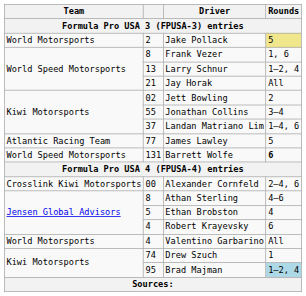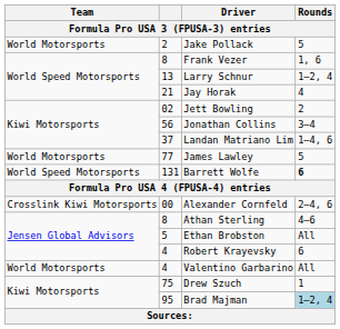 <table class="wikitable" style="font-size:85%;">
 <tr>
 <th>Team</th>
 <th></th>
 <th>Driver</th>
 <th>Rounds</th>
 </tr>
 <tr>
 <th colspan="4">Formula Pro USA 3 (FPUSA-3) entries</th>
 </tr>
 <tr>
 <td>World Motorsports</td>
 <td>2</td>
 <td> Jake Pollack</td>
-<td style="background: khaki;">5</td>
+<td>5</td>
 </tr>
 <tr>
 <td rowspan="3">World Speed Motorsports</td>
 <td>8</td>
 <td> Frank Vezer</td>
 <td>1, 6</td>
 </tr>
 <tr>
 <td>13</td>
 <td> Larry Schnur</td>
 <td>1–2, 4</td>
 </tr>
 <tr>
 <td>21</td>
 <td> Jay Horak</td>
-<td>All</td>
+<td>4</td>
 </tr>
 <tr>
 <td rowspan="3">Kiwi Motorsports</td>
 <td>02</td>
 <td> Jett Bowling</td>
 <td>2</td>
 </tr>
 <tr>
-<td>55</td>
+<td>56</td>
 <td> Jonathan Collins</td>
 <td>3–4</td>
 </tr>
 <tr>
 <td>37</td>
 <td> Landan Matriano Lim</td>
 <td>1–4, 6</td>
 </tr>
 <tr>
-<td>Atlantic Racing Team</td>
+<td>World Motorsports</td>
 <td>77</td>
 <td> James Lawley</td>
 <td>5</td>
 </tr>
 <tr>
 <td>World Speed Motorsports</td>
 <td>131</td>
 <td> Barrett Wolfe</td>
 <td><strong>6</strong></td>
 </tr>
 <tr>
 <th colspan="4">Formula Pro USA 4 (FPUSA-4) entries</th>
 </tr>
 <tr>
 <td>Crosslink Kiwi Motorsports</td>
 <td>00</td>
 <td> Alexander Cornfeld</td>
 <td>2–4, 6</td>
 </tr>
 <tr>
 <td rowspan="3"><a href='#'>Jensen Global Advisors</a></td>
 <td>8</td>
 <td> Athan Sterling</td>
 <td>4–6</td>
 </tr>
 <tr>
 <td>5</td>
 <td> Ethan Brobston</td>
-<td>4</td>
+<td>All</td>
 </tr>
 <tr>
 <td>4</td>
 <td> Robert Krayevsky</td>
 <td>6</td>
 </tr>
 <tr>
 <td>World Motorsports</td>
 <td>4</td>
 <td> Valentino Garbarino</td>
 <td>All</td>
 </tr>
 <tr>
 <td rowspan="2">Kiwi Motorsports</td>
-<td>74</td>
+<td>75</td>
 <td> Drew Szuch</td>
 <td>1</td>
 </tr>
 <tr>
 <td>95</td>
 <td> Brad Majman</td>
 <td style="background: lightblue;">1–2, 4</td>
 </tr>
 <tr>
 <th colspan="4">Sources:</th>
 </tr>
 </table>
